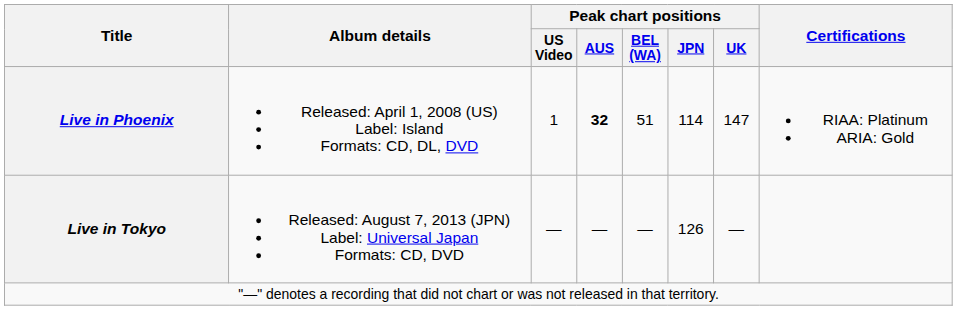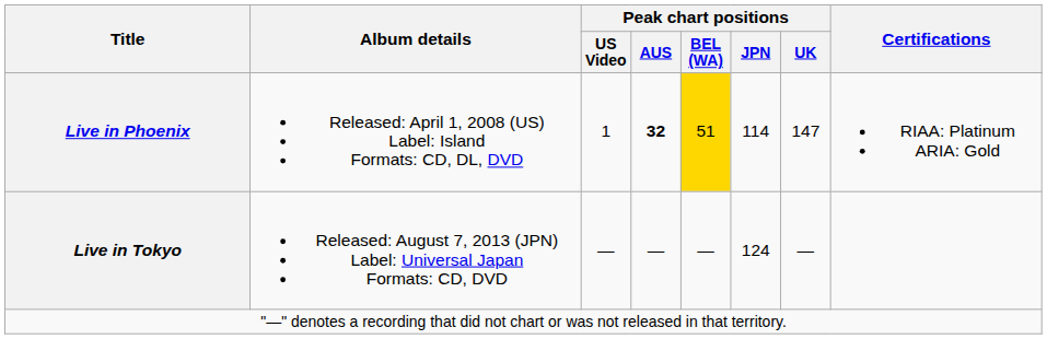 <table class="wikitable plainrowheaders" style="text-align:center;">
 <tr>
 <th scope="col" rowspan="2" style="width:14em;">Title</th>
 <th scope="col" rowspan="2" style="width:19em;">Album details</th>
 <th scope="col" colspan="5">Peak chart positions</th>
 <th scope="col" rowspan="2" style="width:12em;"><a href='#'>Certifications</a></th>
 </tr>
 <tr>
 <th scope="col" style="width:2.8em;font-size:90%;">US Video<br></th>
 <th scope="col" style="width:2.8em;font-size:90%;"><a href='#'>AUS</a><br></th>
 <th scope="col" style="width:2.8em;font-size:90%;"><a href='#'>BEL<br>(WA)</a><br></th>
 <th scope="col" style="width:2.8em;font-size:90%;"><a href='#'>JPN</a><br></th>
 <th scope="col" style="width:2.8em;font-size:90%;"><a href='#'>UK</a><br></th>
 </tr>
 <tr>
 <th scope="row"><em><a href='#'>Live in Phoenix</a></em></th>
 <td><br><ul><li>Released: April 1, 2008 <span>(US)</span></li><li>Label: Island</li><li>Formats: CD, DL, <a href='#'>DVD</a></li></ul></td>
 <td>1</td>
 <td><strong>32</strong></td>
-<td>51</td>
+<td style="background: gold;">51</td>
 <td>114</td>
 <td>147</td>
 <td><br><ul><li>RIAA: Platinum</li><li>ARIA: Gold</li></ul></td>
 </tr>
 <tr>
 <th scope="row"><em>Live in Tokyo</em></th>
 <td><br><ul><li>Released: August 7, 2013 <span>(JPN)</span></li><li>Label: <a href='#'>Universal Japan</a></li><li>Formats: CD, DVD</li></ul></td>
 <td>—</td>
 <td>—</td>
 <td>—</td>
-<td>126</td>
+<td>124</td>
 <td>—</td>
 <td></td>
 </tr>
 <tr>
 <td colspan="8" style="font-size:90%">"—" denotes a recording that did not chart or was not released in that territory.</td>
 </tr>
 </table>
